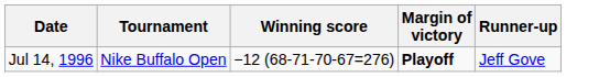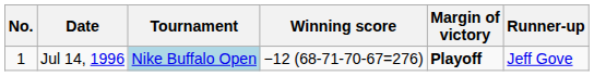 <table class="wikitable" style="font-size:95%;">
 <tr>
+<th>No.</th>
 <th>Date</th>
 <th>Tournament</th>
 <th>Winning score</th>
 <th>Margin of<br>victory</th>
 <th>Runner-up</th>
 </tr>
 <tr>
+<td align=center>1</td>
 <td align=right>Jul 14, <a href='#'>1996</a></td>
-<td><a href='#'>Nike Buffalo Open</a></td>
+<td style="background: lightblue;"><a href='#'>Nike Buffalo Open</a></td>
 <td>−12 (68-71-70-67=276)</td>
 <td><strong>Playoff</strong></td>
 <td> <a href='#'>Jeff Gove</a></td>
 </tr>
 </table>
